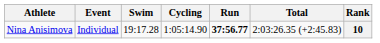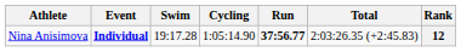 <table class="wikitable" style="font-size:90%">
 <tr>
 <th>Athlete</th>
 <th>Event</th>
 <th>Swim</th>
 <th>Cycling</th>
 <th>Run</th>
 <th>Total</th>
 <th>Rank</th>
 </tr>
 <tr>
 <td><a href='#'>Nina Anisimova</a></td>
-<td><a href='#'>Individual</a></td>
+<td><strong><a href='#'>Individual</a></strong></td>
 <td align=center>19:17.28</td>
 <td align=center>1:05:14.90</td>
 <td align=center><strong>37:56.77</strong></td>
 <td align=center>2:03:26.35 (+2:45.83)</td>
-<th align=center>10</th>
+<th align=center>12</th>
 </tr>
 </table>
